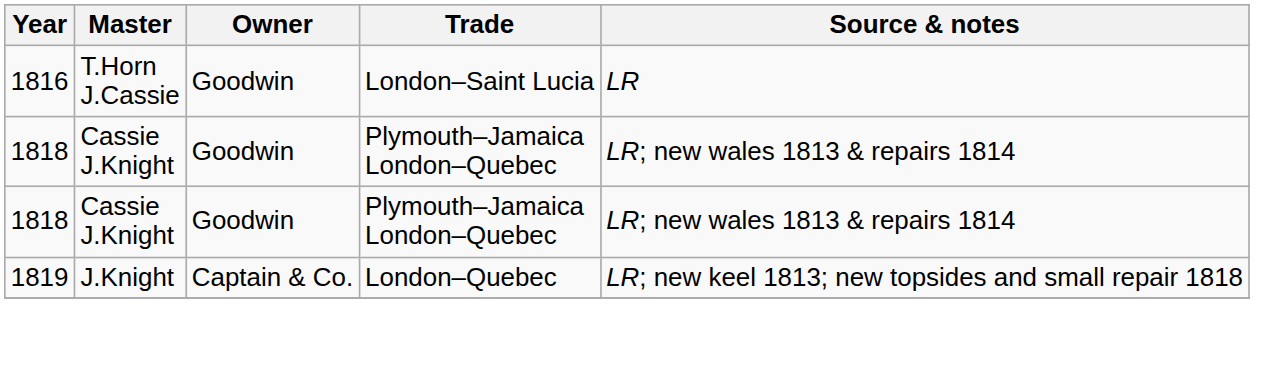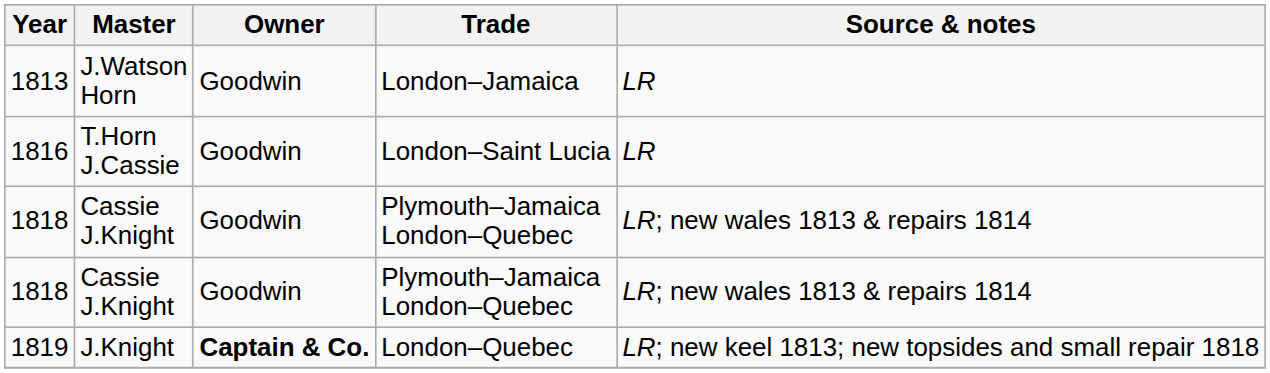 <table class=" wikitable">
 <tr>
 <th>Year</th>
 <th>Master</th>
 <th>Owner</th>
 <th>Trade</th>
 <th>Source & notes</th>
+</tr>
+<tr>
+<td>1813</td>
+<td>J.Watson<br>Horn</td>
+<td>Goodwin</td>
+<td>London–Jamaica</td>
+<td><em>LR</em></td>
 </tr>
 <tr>
 <td>1816</td>
 <td>T.Horn<br>J.Cassie</td>
 <td>Goodwin</td>
 <td>London–Saint Lucia</td>
 <td><em>LR</em></td>
 </tr>
 <tr>
 <td>1818</td>
 <td>Cassie<br>J.Knight</td>
 <td>Goodwin</td>
 <td>Plymouth–Jamaica<br>London–Quebec</td>
 <td><em>LR</em>; new wales 1813  & repairs 1814</td>
 </tr>
 <tr>
 <td>1818</td>
 <td>Cassie<br>J.Knight</td>
 <td>Goodwin</td>
 <td>Plymouth–Jamaica<br>London–Quebec</td>
 <td><em>LR</em>; new wales 1813 & repairs 1814</td>
 </tr>
 <tr>
 <td>1819</td>
 <td>J.Knight</td>
-<td>Captain & Co.</td>
+<td><strong>Captain & Co.</strong></td>
 <td>London–Quebec</td>
 <td><em>LR</em>; new keel 1813; new topsides and small repair 1818</td>
 </tr>
 <tr>
 </tr>
 </table>
